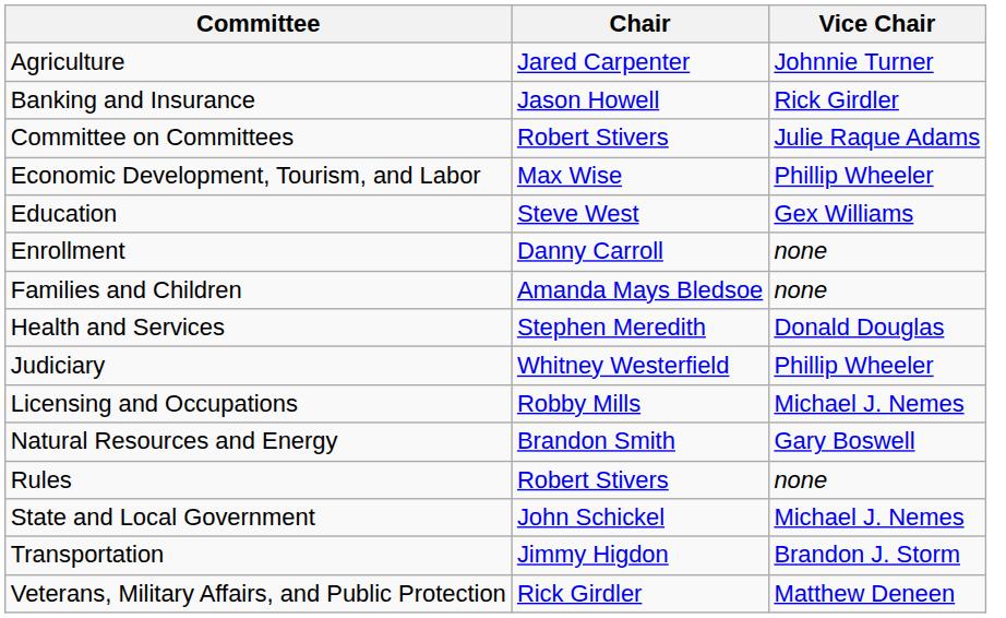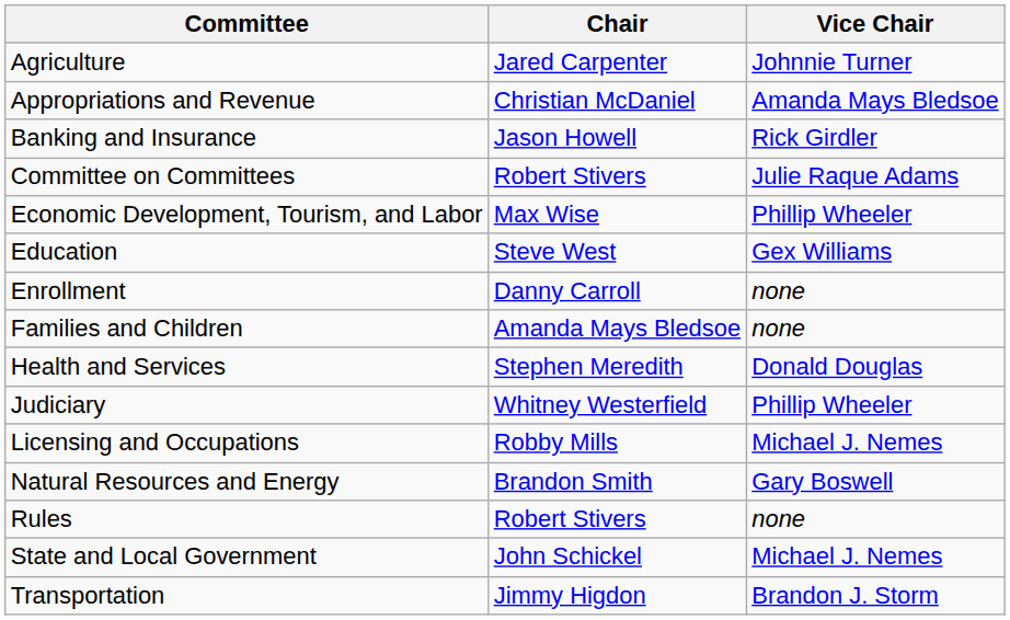 <table class="wikitable">
 <tr>
 <th>Committee</th>
 <th>Chair</th>
 <th>Vice Chair</th>
 </tr>
 <tr>
 <td>Agriculture</td>
 <td><a href='#'>Jared Carpenter</a></td>
 <td><a href='#'>Johnnie Turner</a></td>
+</tr>
+<tr>
+<td>Appropriations and Revenue</td>
+<td><a href='#'>Christian McDaniel</a></td>
+<td><a href='#'>Amanda Mays Bledsoe</a></td>
 </tr>
 <tr>
 <td>Banking and Insurance</td>
 <td><a href='#'>Jason Howell</a></td>
 <td><a href='#'>Rick Girdler</a></td>
 </tr>
 <tr>
 <td>Committee on Committees</td>
 <td><a href='#'>Robert Stivers</a></td>
 <td><a href='#'>Julie Raque Adams</a></td>
 </tr>
 <tr>
 <td>Economic Development, Tourism, and Labor</td>
 <td><a href='#'>Max Wise</a></td>
 <td><a href='#'>Phillip Wheeler</a></td>
 </tr>
 <tr>
 <td>Education</td>
 <td><a href='#'>Steve West</a></td>
 <td><a href='#'>Gex Williams</a></td>
 </tr>
 <tr>
 <td>Enrollment</td>
 <td><a href='#'>Danny Carroll</a></td>
 <td><em>none</em></td>
 </tr>
 <tr>
 <td>Families and Children</td>
 <td><a href='#'>Amanda Mays Bledsoe</a></td>
 <td><em>none</em></td>
 </tr>
 <tr>
 <td>Health and Services</td>
 <td><a href='#'>Stephen Meredith</a></td>
 <td><a href='#'>Donald Douglas</a></td>
 </tr>
 <tr>
 <td>Judiciary</td>
 <td><a href='#'>Whitney Westerfield</a></td>
 <td><a href='#'>Phillip Wheeler</a></td>
 </tr>
 <tr>
 <td>Licensing and Occupations</td>
 <td><a href='#'>Robby Mills</a></td>
 <td><a href='#'>Michael J. Nemes</a></td>
 </tr>
 <tr>
 <td>Natural Resources and Energy</td>
 <td><a href='#'>Brandon Smith</a></td>
 <td><a href='#'>Gary Boswell</a></td>
 </tr>
 <tr>
 <td>Rules</td>
 <td><a href='#'>Robert Stivers</a></td>
 <td><em>none</em></td>
 </tr>
 <tr>
 <td>State and Local Government</td>
 <td><a href='#'>John Schickel</a></td>
 <td><a href='#'>Michael J. Nemes</a></td>
 </tr>
 <tr>
 <td>Transportation</td>
 <td><a href='#'>Jimmy Higdon</a></td>
 <td><a href='#'>Brandon J. Storm</a></td>
 </tr>
-<tr>
-<td>Veterans, Military Affairs, and Public Protection</td>
-<td><a href='#'>Rick Girdler</a></td>
-<td><a href='#'>Matthew Deneen</a></td>
-</tr>
 </table>
